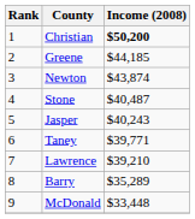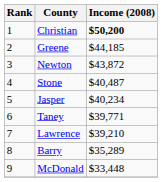 <table class="wikitable" border="1">
 <tr>
 <th>Rank</th>
 <th>County</th>
 <th>Income (2008)</th>
 </tr>
 <tr>
 <td>1</td>
 <td><a href='#'>Christian</a></td>
 <td><strong>$50,200</strong></td>
 </tr>
 <tr>
 <td>2</td>
 <td><a href='#'>Greene</a></td>
 <td>$44,185</td>
 </tr>
 <tr>
 <td>3</td>
 <td><a href='#'>Newton</a></td>
-<td>$43,874</td>
+<td>$43,872</td>
 </tr>
 <tr>
 <td>4</td>
 <td><a href='#'>Stone</a></td>
 <td>$40,487</td>
 </tr>
 <tr>
 <td>5</td>
 <td><a href='#'>Jasper</a></td>
-<td>$40,243</td>
+<td>$40,234</td>
 </tr>
 <tr>
 <td>6</td>
 <td><a href='#'>Taney</a></td>
 <td>$39,771</td>
 </tr>
 <tr>
 <td>7</td>
 <td><a href='#'>Lawrence</a></td>
 <td>$39,210</td>
 </tr>
 <tr>
 <td>8</td>
 <td><a href='#'>Barry</a></td>
 <td>$35,289</td>
 </tr>
 <tr>
 <td>9</td>
 <td><a href='#'>McDonald</a></td>
 <td>$33,448</td>
 </tr>
 <tr>
 </tr>
 </table>
